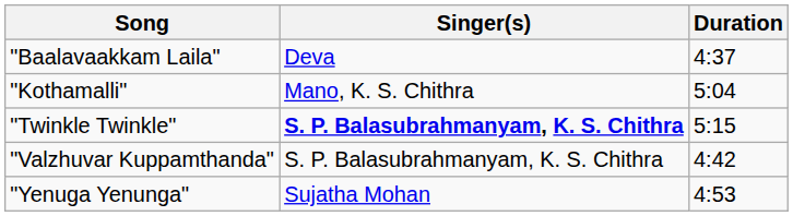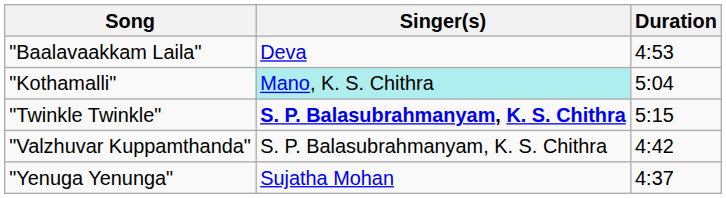 <table class="wikitable" style="font-size:95%;">
 <tr>
 <th>Song</th>
 <th>Singer(s)</th>
 <th>Duration</th>
 </tr>
 <tr>
 <td>"Baalavaakkam Laila"</td>
 <td><a href='#'>Deva</a></td>
-<td>4:37</td>
+<td>4:53</td>
 </tr>
 <tr>
 <td>"Kothamalli"</td>
-<td><a href='#'>Mano</a>, K. S. Chithra</td>
+<td style="background: paleturquoise;"><a href='#'>Mano</a>, K. S. Chithra</td>
 <td>5:04</td>
 </tr>
 <tr>
 <td>"Twinkle Twinkle"</td>
 <td><strong><a href='#'>S. P. Balasubrahmanyam</a>, <a href='#'>K. S. Chithra</a></strong></td>
 <td>5:15</td>
 </tr>
 <tr>
 <td>"Valzhuvar Kuppamthanda"</td>
 <td>S. P. Balasubrahmanyam, K. S. Chithra</td>
 <td>4:42</td>
 </tr>
 <tr>
 <td>"Yenuga Yenunga"</td>
 <td><a href='#'>Sujatha Mohan</a></td>
-<td>4:53</td>
+<td>4:37</td>
 </tr>
 </table>
